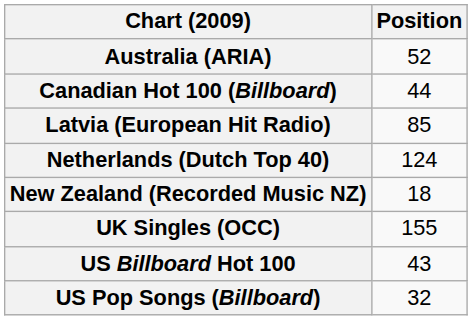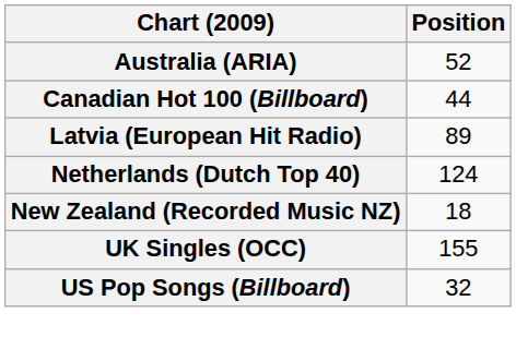 <table class="wikitable sortable plainrowheaders" style="text-align:center;">
 <tr>
 <th>Chart (2009)</th>
 <th>Position</th>
 </tr>
 <tr>
 <th scope="row">Australia (ARIA)</th>
 <td>52</td>
 </tr>
 <tr>
 <th scope="row">Canadian Hot 100 (<em>Billboard</em>)</th>
 <td>44</td>
 </tr>
 <tr>
 <th scope="row">Latvia (European Hit Radio)</th>
-<td>85</td>
+<td>89</td>
 </tr>
 <tr>
 <th scope="row">Netherlands (Dutch Top 40)</th>
 <td>124</td>
 </tr>
 <tr>
 <th scope="row">New Zealand (Recorded Music NZ)</th>
 <td>18</td>
 </tr>
 <tr>
 <th scope="row">UK Singles (OCC)</th>
 <td>155</td>
 </tr>
 <tr>
-<th scope="row">US <em>Billboard</em> Hot 100</th>
-<td>43</td>
-</tr>
-<tr>
 <th scope="row">US Pop Songs (<em>Billboard</em>)</th>
 <td>32</td>
 </tr>
 </table>
